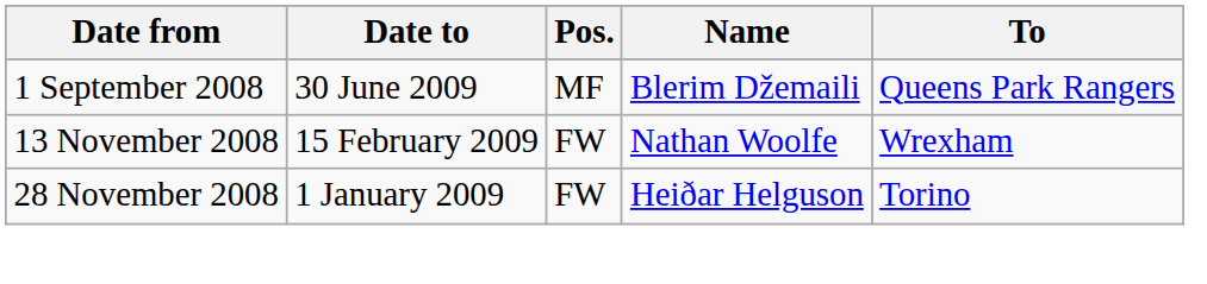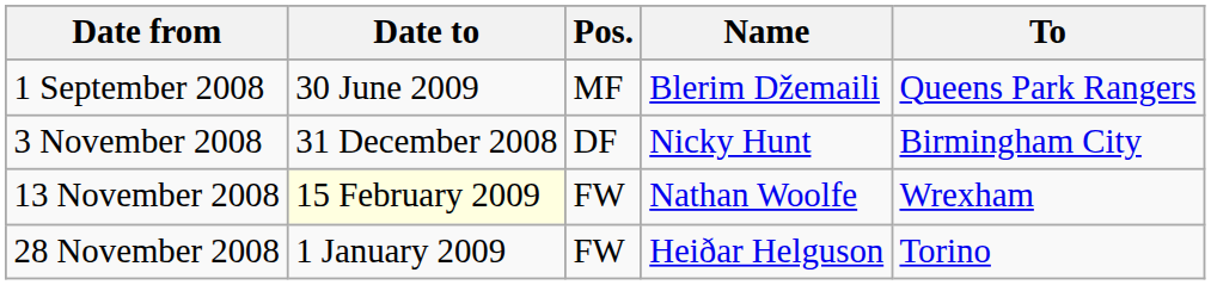 <table class="wikitable">
 <tr>
 <th>Date from</th>
 <th>Date to</th>
 <th>Pos.</th>
 <th>Name</th>
 <th>To</th>
 </tr>
 <tr>
 <td>1 September 2008</td>
 <td>30 June 2009</td>
 <td>MF</td>
 <td> <a href='#'>Blerim Džemaili</a></td>
 <td> <a href='#'>Queens Park Rangers</a></td>
 </tr>
 <tr>
+<td>3 November 2008</td>
+<td>31 December 2008</td>
+<td>DF</td>
+<td> <a href='#'>Nicky Hunt</a></td>
+<td> <a href='#'>Birmingham City</a></td>
+</tr>
+<tr>
 <td>13 November 2008</td>
-<td>15 February 2009</td>
+<td style="background: lightyellow;">15 February 2009</td>
 <td>FW</td>
 <td> <a href='#'>Nathan Woolfe</a></td>
 <td> <a href='#'>Wrexham</a></td>
 </tr>
 <tr>
 <td>28 November 2008</td>
 <td>1 January 2009</td>
 <td>FW</td>
 <td> <a href='#'>Heiðar Helguson</a></td>
 <td> <a href='#'>Torino</a></td>
 </tr>
 </table>
